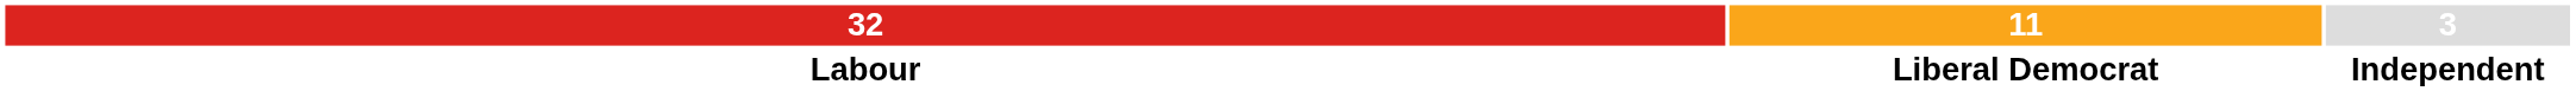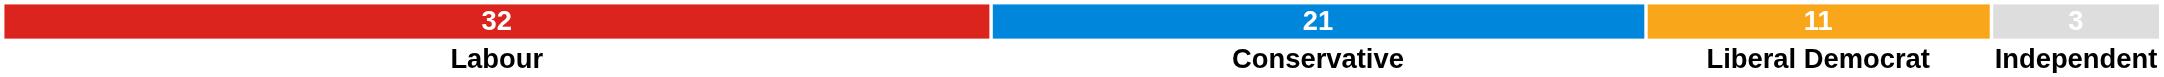 <table style="width:100%; text-align:center;">
 <tr style="color:white;">
 <td style="background:#dc241f; width:47.76%;"><strong>32</strong></td>
+<td style="background:#0087DC; width:31.34%;"><strong>21</strong></td>
 <td style="background:#FAA61A; width:16.42%;"><strong>11</strong></td>
 <td style="background:#DDDDDD; width:4.48%;"><strong>3</strong></td>
 </tr>
 <tr>
 <td><span><strong>Labour</strong></span></td>
+<td><span><strong>Conservative</strong></span></td>
 <td><span><strong>Liberal Democrat</strong></span></td>
 <td><span><strong>Independent</strong></span></td>
 </tr>
 </table>
